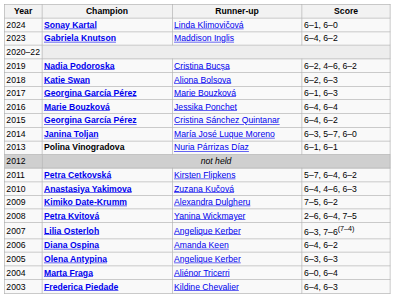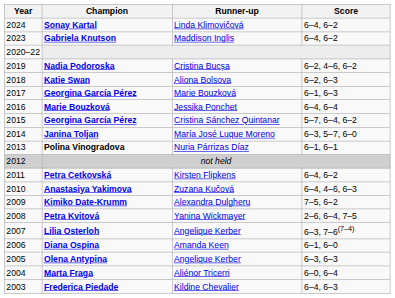 <table class="wikitable" style="font-size:90%">
 <tr>
 <th>Year</th>
 <th width="210">Champion</th>
 <th width="210">Runner-up</th>
 <th width="140">Score</th>
 </tr>
 <tr>
 <td>2024</td>
 <td> <strong><a href='#'>Sonay Kartal</a></strong></td>
 <td> <a href='#'>Linda Klimovičová</a></td>
-<td>6–1, 6–0</td>
+<td>6–4, 6–2</td>
 </tr>
 <tr>
 <td>2023</td>
 <td> <strong><a href='#'>Gabriela Knutson</a></strong></td>
 <td> <a href='#'>Maddison Inglis</a></td>
 <td>6–4, 6–2</td>
 </tr>
 <tr>
 <td>2020–22</td>
 <td colspan=3 bgcolor="#ededed"></td>
 </tr>
 <tr>
 <td>2019</td>
 <td> <strong><a href='#'>Nadia Podoroska</a></strong></td>
 <td> <a href='#'>Cristina Bucșa</a></td>
 <td>6–2, 4–6, 6–2</td>
 </tr>
 <tr>
 <td>2018</td>
 <td> <strong><a href='#'>Katie Swan</a></strong></td>
 <td> <a href='#'>Aliona Bolsova</a></td>
 <td>6–2, 6–3</td>
 </tr>
 <tr>
 <td>2017</td>
 <td> <strong><a href='#'>Georgina García Pérez</a></strong></td>
 <td> <a href='#'>Marie Bouzková</a></td>
 <td>6–1, 6–3</td>
 </tr>
 <tr>
 <td>2016</td>
 <td> <strong><a href='#'>Marie Bouzková</a></strong></td>
 <td> <a href='#'>Jessika Ponchet</a></td>
 <td>6–4, 6–4</td>
 </tr>
 <tr>
 <td>2015</td>
 <td> <strong><a href='#'>Georgina García Pérez</a></strong></td>
 <td> <a href='#'>Cristina Sánchez Quintanar</a></td>
-<td>6–4, 6–2</td>
+<td>5–7, 6–4, 6–2</td>
 </tr>
 <tr>
 <td>2014</td>
 <td> <strong><a href='#'>Janina Toljan</a></strong></td>
 <td> <a href='#'>María José Luque Moreno</a></td>
 <td>6–3, 5–7, 6–0</td>
 </tr>
 <tr>
 <td>2013</td>
 <td> <strong>Polina Vinogradova</strong></td>
 <td> <a href='#'>Nuria Párrizas Díaz</a></td>
 <td>6–1, 6–1</td>
 </tr>
 <tr>
 <td style="background:#cfcfcf">2012</td>
 <td colspan=3 align=center style="background:#cfcfcf"><em>not held</em></td>
 </tr>
 <tr>
 <td>2011</td>
 <td> <strong><a href='#'>Petra Cetkovská</a></strong></td>
 <td> <a href='#'>Kirsten Flipkens</a></td>
-<td>5–7, 6–4, 6–2</td>
+<td>6–4, 6–2</td>
 </tr>
 <tr>
 <td>2010</td>
 <td> <strong><a href='#'>Anastasiya Yakimova</a></strong></td>
 <td> <a href='#'>Zuzana Kučová</a></td>
 <td>6–4, 4–6, 6–3</td>
 </tr>
 <tr>
 <td>2009</td>
 <td> <strong><a href='#'>Kimiko Date-Krumm</a></strong></td>
 <td> <a href='#'>Alexandra Dulgheru</a></td>
 <td>7–5, 6–2</td>
 </tr>
 <tr>
 <td>2008</td>
 <td> <strong><a href='#'>Petra Kvitová</a></strong></td>
 <td> <a href='#'>Yanina Wickmayer</a></td>
 <td>2–6, 6–4, 7–5</td>
 </tr>
 <tr>
 <td>2007</td>
 <td> <strong><a href='#'>Lilia Osterloh</a></strong></td>
 <td> <a href='#'>Angelique Kerber</a></td>
 <td>6–3, 7–6<sup>(7–4)</sup></td>
 </tr>
 <tr>
 <td>2006</td>
 <td> <strong><a href='#'>Diana Ospina</a></strong></td>
 <td> <a href='#'>Amanda Keen</a></td>
-<td>6–4, 6–2</td>
+<td>6–1, 6–0</td>
 </tr>
 <tr>
 <td>2005</td>
 <td> <strong><a href='#'>Olena Antypina</a></strong></td>
 <td> <a href='#'>Angelique Kerber</a></td>
 <td>6–3, 6–3</td>
 </tr>
 <tr>
 <td>2004</td>
 <td> <strong><a href='#'>Marta Fraga</a></strong></td>
 <td> <a href='#'>Aliénor Tricerri</a></td>
 <td>6–0, 6–4</td>
 </tr>
 <tr>
 <td>2003</td>
 <td> <strong><a href='#'>Frederica Piedade</a></strong></td>
 <td> <a href='#'>Kildine Chevalier</a></td>
 <td>6–4, 6–3</td>
 </tr>
 </table>
